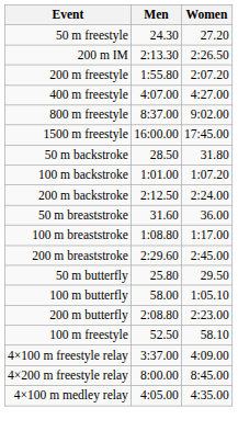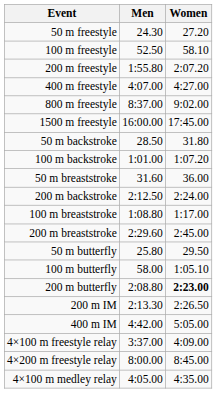 <table class="wikitable" style="text-align:right">
 <tr>
 <th>Event</th>
 <th>Men</th>
 <th>Women</th>
 </tr>
 <tr>
 <td>50 m freestyle</td>
 <td>24.30</td>
 <td>27.20</td>
 </tr>
 <tr>
-<td>200 m IM</td>
-<td>2:13.30</td>
-<td>2:26.50</td>
+<td>100 m freestyle</td>
+<td>52.50</td>
+<td>58.10</td>
 </tr>
 <tr>
 <td>200 m freestyle</td>
 <td>1:55.80</td>
 <td>2:07.20</td>
 </tr>
 <tr>
 <td>400 m freestyle</td>
 <td>4:07.00</td>
 <td>4:27.00</td>
 </tr>
 <tr>
 <td>800 m freestyle</td>
 <td>8:37.00</td>
 <td>9:02.00</td>
 </tr>
 <tr>
 <td>1500 m freestyle</td>
 <td>16:00.00</td>
 <td>17:45.00</td>
 </tr>
 <tr>
 <td>50 m backstroke</td>
 <td>28.50</td>
 <td>31.80</td>
 </tr>
 <tr>
 <td>100 m backstroke</td>
 <td>1:01.00</td>
 <td>1:07.20</td>
 </tr>
 <tr>
+<td>50 m breaststroke</td>
+<td>31.60</td>
+<td>36.00</td>
+</tr>
+<tr>
 <td>200 m backstroke</td>
 <td>2:12.50</td>
 <td>2:24.00</td>
-</tr>
-<tr>
-<td>50 m breaststroke</td>
-<td>31.60</td>
-<td>36.00</td>
 </tr>
 <tr>
 <td>100 m breaststroke</td>
 <td>1:08.80</td>
 <td>1:17.00</td>
 </tr>
 <tr>
 <td>200 m breaststroke</td>
 <td>2:29.60</td>
 <td>2:45.00</td>
 </tr>
 <tr>
 <td>50 m butterfly</td>
 <td>25.80</td>
 <td>29.50</td>
 </tr>
 <tr>
 <td>100 m butterfly</td>
 <td>58.00</td>
 <td>1:05.10</td>
 </tr>
 <tr>
 <td>200 m butterfly</td>
 <td>2:08.80</td>
-<td>2:23.00</td>
+<td><strong>2:23.00</strong></td>
 </tr>
 <tr>
-<td>100 m freestyle</td>
-<td>52.50</td>
-<td>58.10</td>
+<td>200 m IM</td>
+<td>2:13.30</td>
+<td>2:26.50</td>
+</tr>
+<tr>
+<td>400 m IM</td>
+<td>4:42.00</td>
+<td>5:05.00</td>
 </tr>
 <tr>
 <td>4×100 m freestyle relay</td>
 <td>3:37.00</td>
 <td>4:09.00</td>
 </tr>
 <tr>
 <td>4×200 m freestyle relay</td>
 <td>8:00.00</td>
 <td>8:45.00</td>
 </tr>
 <tr>
 <td>4×100 m medley relay</td>
 <td>4:05.00</td>
 <td>4:35.00</td>
 </tr>
 </table>
